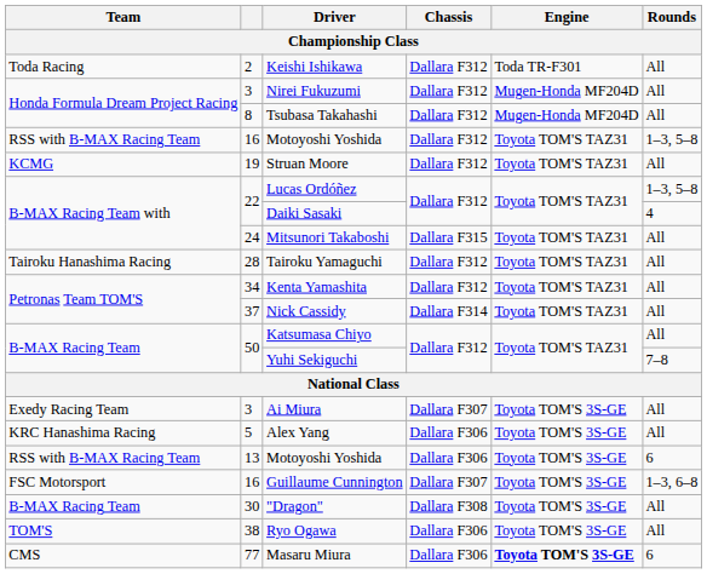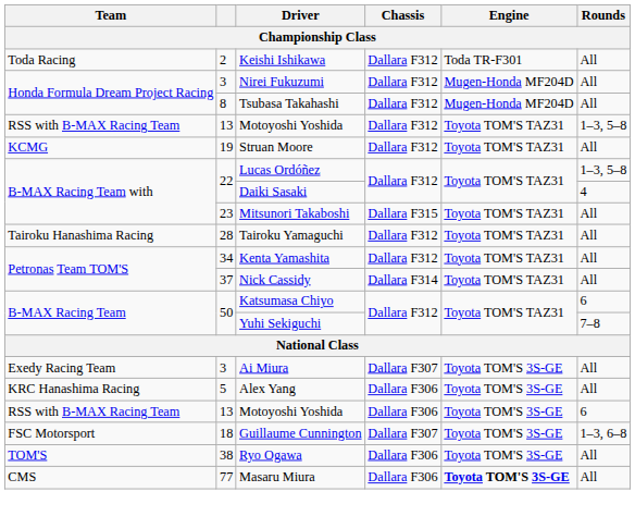 <table class="wikitable" style="font-size: 85%;">
 <tr>
 <th>Team</th>
 <th></th>
 <th>Driver</th>
 <th>Chassis</th>
 <th>Engine</th>
 <th>Rounds</th>
 </tr>
 <tr>
 <th colspan=6>Championship Class</th>
 </tr>
 <tr>
 <td>Toda Racing</td>
 <td>2</td>
 <td> <a href='#'>Keishi Ishikawa</a></td>
 <td><a href='#'>Dallara</a> F312</td>
 <td>Toda TR-F301</td>
 <td>All</td>
 </tr>
 <tr>
 <td rowspan=2><a href='#'>Honda Formula Dream Project Racing</a></td>
 <td>3</td>
 <td> <a href='#'>Nirei Fukuzumi</a></td>
 <td><a href='#'>Dallara</a> F312</td>
 <td><a href='#'>Mugen-Honda</a> MF204D</td>
 <td>All</td>
 </tr>
 <tr>
 <td>8</td>
 <td> Tsubasa Takahashi</td>
 <td><a href='#'>Dallara</a> F312</td>
 <td><a href='#'>Mugen-Honda</a> MF204D</td>
 <td>All</td>
 </tr>
 <tr>
 <td>RSS with <a href='#'>B-MAX Racing Team</a></td>
-<td>16</td>
+<td>13</td>
 <td> Motoyoshi Yoshida</td>
 <td><a href='#'>Dallara</a> F312</td>
 <td><a href='#'>Toyota</a> TOM'S TAZ31</td>
 <td>1–3, 5–8</td>
 </tr>
 <tr>
 <td><a href='#'>KCMG</a></td>
 <td>19</td>
 <td> Struan Moore</td>
 <td><a href='#'>Dallara</a> F312</td>
 <td><a href='#'>Toyota</a> TOM'S TAZ31</td>
 <td>All</td>
 </tr>
 <tr>
 <td rowspan=3><a href='#'>B-MAX Racing Team</a> with </td>
 <td rowspan=2>22</td>
 <td> <a href='#'>Lucas Ordóñez</a></td>
 <td rowspan=2><a href='#'>Dallara</a> F312</td>
 <td rowspan=2><a href='#'>Toyota</a> TOM'S TAZ31</td>
 <td>1–3, 5–8</td>
 </tr>
 <tr>
 <td> <a href='#'>Daiki Sasaki</a></td>
 <td>4</td>
 </tr>
 <tr>
-<td>24</td>
+<td>23</td>
 <td> <a href='#'>Mitsunori Takaboshi</a></td>
 <td><a href='#'>Dallara</a> F315</td>
 <td><a href='#'>Toyota</a> TOM'S TAZ31</td>
 <td>All</td>
 </tr>
 <tr>
 <td>Tairoku Hanashima Racing</td>
 <td>28</td>
 <td> Tairoku Yamaguchi</td>
 <td><a href='#'>Dallara</a> F312</td>
 <td><a href='#'>Toyota</a> TOM'S TAZ31</td>
 <td>All</td>
 </tr>
 <tr>
 <td rowspan=2><a href='#'>Petronas</a> <a href='#'>Team TOM'S</a></td>
 <td>34</td>
 <td> <a href='#'>Kenta Yamashita</a></td>
 <td><a href='#'>Dallara</a> F312</td>
 <td><a href='#'>Toyota</a> TOM'S TAZ31</td>
 <td>All</td>
 </tr>
 <tr>
 <td>37</td>
 <td> <a href='#'>Nick Cassidy</a></td>
 <td><a href='#'>Dallara</a> F314</td>
 <td><a href='#'>Toyota</a> TOM'S TAZ31</td>
 <td>All</td>
 </tr>
 <tr>
 <td rowspan=2><a href='#'>B-MAX Racing Team</a></td>
 <td rowspan=2>50</td>
 <td> <a href='#'>Katsumasa Chiyo</a></td>
 <td rowspan=2><a href='#'>Dallara</a> F312</td>
 <td rowspan=2><a href='#'>Toyota</a> TOM'S TAZ31</td>
-<td>All</td>
+<td>6</td>
 </tr>
 <tr>
 <td> <a href='#'>Yuhi Sekiguchi</a></td>
 <td>7–8</td>
 </tr>
 <tr>
 <th colspan=6>National Class</th>
 </tr>
 <tr>
 <td>Exedy Racing Team</td>
 <td>3</td>
 <td> <a href='#'>Ai Miura</a></td>
 <td><a href='#'>Dallara</a> F307</td>
 <td><a href='#'>Toyota</a> TOM'S <a href='#'>3S-GE</a></td>
 <td>All</td>
 </tr>
 <tr>
 <td>KRC Hanashima Racing</td>
 <td>5</td>
 <td> Alex Yang</td>
 <td><a href='#'>Dallara</a> F306</td>
 <td><a href='#'>Toyota</a> TOM'S <a href='#'>3S-GE</a></td>
 <td>All</td>
 </tr>
 <tr>
 <td>RSS with <a href='#'>B-MAX Racing Team</a></td>
 <td>13</td>
 <td> Motoyoshi Yoshida</td>
 <td><a href='#'>Dallara</a> F306</td>
 <td><a href='#'>Toyota</a> TOM'S <a href='#'>3S-GE</a></td>
 <td>6</td>
 </tr>
 <tr>
 <td>FSC Motorsport</td>
-<td>16</td>
+<td>18</td>
 <td> <a href='#'>Guillaume Cunnington</a></td>
 <td><a href='#'>Dallara</a> F307</td>
 <td><a href='#'>Toyota</a> TOM'S <a href='#'>3S-GE</a></td>
 <td>1–3, 6–8</td>
-</tr>
-<tr>
-<td><a href='#'>B-MAX Racing Team</a></td>
-<td>30</td>
-<td> <a href='#'>"Dragon"</a></td>
-<td><a href='#'>Dallara</a> F308</td>
-<td><a href='#'>Toyota</a> TOM'S <a href='#'>3S-GE</a></td>
-<td>All</td>
 </tr>
 <tr>
 <td><a href='#'>TOM'S</a></td>
 <td>38</td>
 <td> <a href='#'>Ryo Ogawa</a></td>
 <td><a href='#'>Dallara</a> F306</td>
 <td><a href='#'>Toyota</a> TOM'S <a href='#'>3S-GE</a></td>
 <td>All</td>
 </tr>
 <tr>
 <td>CMS</td>
 <td>77</td>
 <td> Masaru Miura</td>
 <td><a href='#'>Dallara</a> F306</td>
 <td><strong><a href='#'>Toyota</a> TOM'S <a href='#'>3S-GE</a></strong></td>
-<td>6</td>
+<td>All</td>
 </tr>
 </table>
